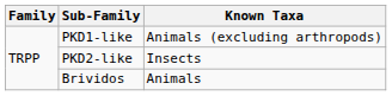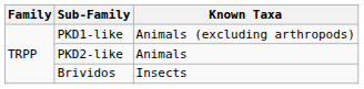 <table class="wikitable">
 <tr>
 <th>Family</th>
 <th>Sub-Family</th>
 <th>Known Taxa</th>
 </tr>
 <tr>
 <td rowspan="3">TRPP</td>
 <td>PKD1-like</td>
 <td>Animals (excluding arthropods)</td>
 </tr>
 <tr>
 <td>PKD2-like</td>
-<td>Insects</td>
+<td>Animals</td>
 </tr>
 <tr>
 <td>Brividos</td>
-<td>Animals</td>
+<td>Insects</td>
 </tr>
 </table>
